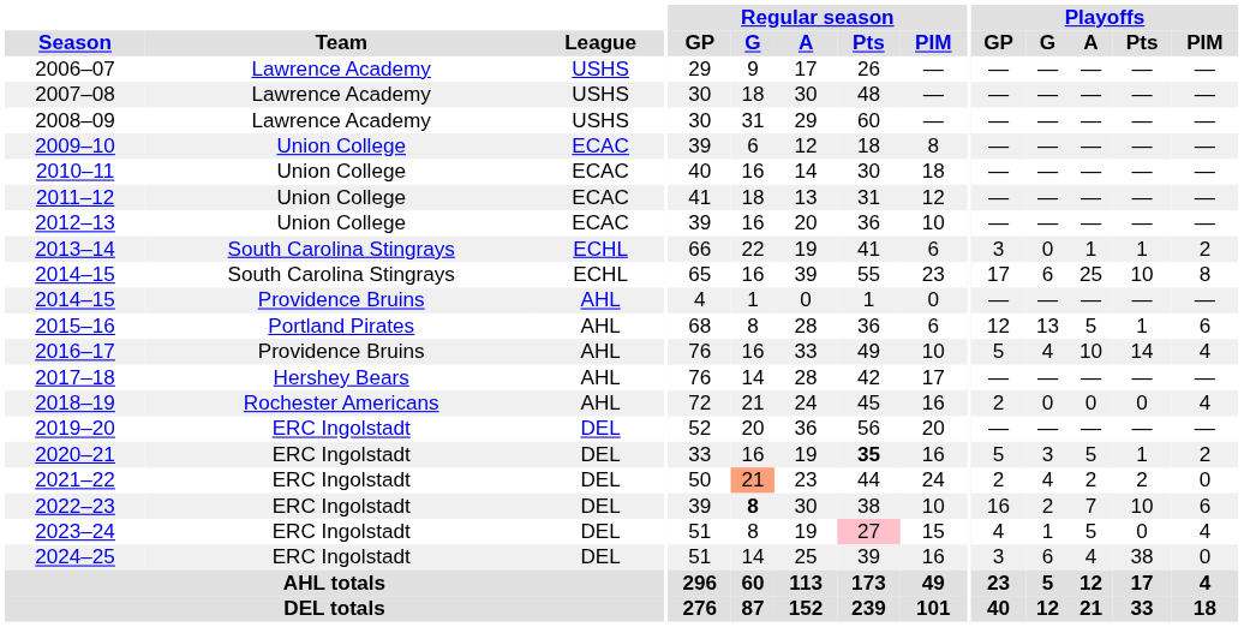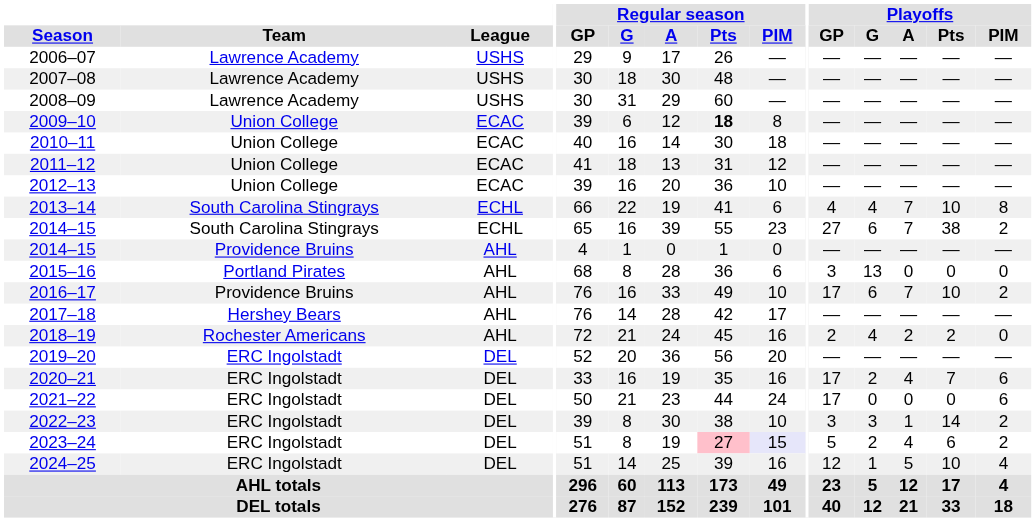 <table border="0" cellpadding="1" cellspacing="0" style="text-align:center; width:60em">
 <tr bgcolor="#e0e0e0">
 <th colspan="3" bgcolor="#ffffff"></th>
 <th rowspan="99" bgcolor="#ffffff"></th>
 <th colspan="5"><a href='#'>Regular season</a></th>
 <th rowspan="99" bgcolor="#ffffff"></th>
 <th colspan="5"><a href='#'>Playoffs</a></th>
 </tr>
 <tr bgcolor="#e0e0e0">
 <th><a href='#'>Season</a></th>
 <th>Team</th>
 <th>League</th>
 <th>GP</th>
 <th><a href='#'>G</a></th>
 <th><a href='#'>A</a></th>
 <th><a href='#'>Pts</a></th>
 <th><a href='#'>PIM</a></th>
 <th>GP</th>
 <th>G</th>
 <th>A</th>
 <th>Pts</th>
 <th>PIM</th>
 </tr>
 <tr>
 <td>2006–07</td>
 <td><a href='#'>Lawrence Academy</a></td>
 <td><a href='#'>USHS</a></td>
 <td>29</td>
 <td>9</td>
 <td>17</td>
 <td>26</td>
 <td>—</td>
 <td>—</td>
 <td>—</td>
 <td>—</td>
 <td>—</td>
 <td>—</td>
 </tr>
 <tr bgcolor="#f0f0f0">
 <td>2007–08</td>
 <td>Lawrence Academy</td>
 <td>USHS</td>
 <td>30</td>
 <td>18</td>
 <td>30</td>
 <td>48</td>
 <td>—</td>
 <td>—</td>
 <td>—</td>
 <td>—</td>
 <td>—</td>
 <td>—</td>
 </tr>
 <tr>
 <td>2008–09</td>
 <td>Lawrence Academy</td>
 <td>USHS</td>
 <td>30</td>
 <td>31</td>
 <td>29</td>
 <td>60</td>
 <td>—</td>
 <td>—</td>
 <td>—</td>
 <td>—</td>
 <td>—</td>
 <td>—</td>
 </tr>
 <tr bgcolor="#f0f0f0">
 <td><a href='#'>2009–10</a></td>
 <td><a href='#'>Union College</a></td>
 <td><a href='#'>ECAC</a></td>
 <td>39</td>
 <td>6</td>
 <td>12</td>
-<td>18</td>
+<td><strong>18</strong></td>
 <td>8</td>
 <td>—</td>
 <td>—</td>
 <td>—</td>
 <td>—</td>
 <td>—</td>
 </tr>
 <tr>
 <td><a href='#'>2010–11</a></td>
 <td>Union College</td>
 <td>ECAC</td>
 <td>40</td>
 <td>16</td>
 <td>14</td>
 <td>30</td>
 <td>18</td>
 <td>—</td>
 <td>—</td>
 <td>—</td>
 <td>—</td>
 <td>—</td>
 </tr>
 <tr bgcolor="#f0f0f0">
 <td><a href='#'>2011–12</a></td>
 <td>Union College</td>
 <td>ECAC</td>
 <td>41</td>
 <td>18</td>
 <td>13</td>
 <td>31</td>
 <td>12</td>
 <td>—</td>
 <td>—</td>
 <td>—</td>
 <td>—</td>
 <td>—</td>
 </tr>
 <tr>
 <td><a href='#'>2012–13</a></td>
 <td>Union College</td>
 <td>ECAC</td>
 <td>39</td>
 <td>16</td>
 <td>20</td>
 <td>36</td>
 <td>10</td>
 <td>—</td>
 <td>—</td>
 <td>—</td>
 <td>—</td>
 <td>—</td>
 </tr>
 <tr bgcolor="#f0f0f0">
 <td><a href='#'>2013–14</a></td>
 <td><a href='#'>South Carolina Stingrays</a></td>
 <td><a href='#'>ECHL</a></td>
 <td>66</td>
 <td>22</td>
 <td>19</td>
 <td>41</td>
 <td>6</td>
-<td>3</td>
-<td>0</td>
-<td>1</td>
-<td>1</td>
-<td>2</td>
+<td>4</td>
+<td>4</td>
+<td>7</td>
+<td>10</td>
+<td>8</td>
 </tr>
 <tr>
 <td><a href='#'>2014–15</a></td>
 <td>South Carolina Stingrays</td>
 <td>ECHL</td>
 <td>65</td>
 <td>16</td>
 <td>39</td>
 <td>55</td>
 <td>23</td>
-<td>17</td>
+<td>27</td>
 <td>6</td>
-<td>25</td>
-<td>10</td>
-<td>8</td>
+<td>7</td>
+<td>38</td>
+<td>2</td>
 </tr>
 <tr bgcolor="#f0f0f0">
 <td><a href='#'>2014–15</a></td>
 <td><a href='#'>Providence Bruins</a></td>
 <td><a href='#'>AHL</a></td>
 <td>4</td>
 <td>1</td>
 <td>0</td>
 <td>1</td>
 <td>0</td>
 <td>—</td>
 <td>—</td>
 <td>—</td>
 <td>—</td>
 <td>—</td>
 </tr>
 <tr>
 <td><a href='#'>2015–16</a></td>
 <td><a href='#'>Portland Pirates</a></td>
 <td>AHL</td>
 <td>68</td>
 <td>8</td>
 <td>28</td>
 <td>36</td>
 <td>6</td>
-<td>12</td>
+<td>3</td>
 <td>13</td>
-<td>5</td>
-<td>1</td>
-<td>6</td>
+<td>0</td>
+<td>0</td>
+<td>0</td>
 </tr>
 <tr bgcolor="#f0f0f0">
 <td><a href='#'>2016–17</a></td>
 <td>Providence Bruins</td>
 <td>AHL</td>
 <td>76</td>
 <td>16</td>
 <td>33</td>
 <td>49</td>
 <td>10</td>
-<td>5</td>
-<td>4</td>
+<td>17</td>
+<td>6</td>
+<td>7</td>
 <td>10</td>
-<td>14</td>
-<td>4</td>
+<td>2</td>
 </tr>
 <tr>
 <td><a href='#'>2017–18</a></td>
 <td><a href='#'>Hershey Bears</a></td>
 <td>AHL</td>
 <td>76</td>
 <td>14</td>
 <td>28</td>
 <td>42</td>
 <td>17</td>
 <td>—</td>
 <td>—</td>
 <td>—</td>
 <td>—</td>
 <td>—</td>
 </tr>
 <tr bgcolor="#f0f0f0">
 <td><a href='#'>2018–19</a></td>
 <td><a href='#'>Rochester Americans</a></td>
 <td>AHL</td>
 <td>72</td>
 <td>21</td>
 <td>24</td>
 <td>45</td>
 <td>16</td>
 <td>2</td>
+<td>4</td>
+<td>2</td>
+<td>2</td>
 <td>0</td>
-<td>0</td>
-<td>0</td>
-<td>4</td>
 </tr>
 <tr>
 <td><a href='#'>2019–20</a></td>
 <td><a href='#'>ERC Ingolstadt</a></td>
 <td><a href='#'>DEL</a></td>
 <td>52</td>
 <td>20</td>
 <td>36</td>
 <td>56</td>
 <td>20</td>
 <td>—</td>
 <td>—</td>
 <td>—</td>
 <td>—</td>
 <td>—</td>
 </tr>
 <tr bgcolor="#f0f0f0">
 <td><a href='#'>2020–21</a></td>
 <td>ERC Ingolstadt</td>
 <td>DEL</td>
 <td>33</td>
 <td>16</td>
 <td>19</td>
-<td><strong>35</strong></td>
+<td>35</td>
 <td>16</td>
-<td>5</td>
-<td>3</td>
-<td>5</td>
-<td>1</td>
+<td>17</td>
 <td>2</td>
+<td>4</td>
+<td>7</td>
+<td>6</td>
 </tr>
 <tr>
 <td><a href='#'>2021–22</a></td>
 <td>ERC Ingolstadt</td>
 <td>DEL</td>
 <td>50</td>
-<td style="background: lightsalmon;">21</td>
+<td>21</td>
 <td>23</td>
 <td>44</td>
 <td>24</td>
-<td>2</td>
-<td>4</td>
-<td>2</td>
-<td>2</td>
+<td>17</td>
 <td>0</td>
+<td>0</td>
+<td>0</td>
+<td>6</td>
 </tr>
 <tr bgcolor="#f0f0f0">
 <td><a href='#'>2022–23</a></td>
 <td>ERC Ingolstadt</td>
 <td>DEL</td>
 <td>39</td>
-<td><strong>8</strong></td>
+<td>8</td>
 <td>30</td>
 <td>38</td>
 <td>10</td>
-<td>16</td>
+<td>3</td>
+<td>3</td>
+<td>1</td>
+<td>14</td>
 <td>2</td>
-<td>7</td>
-<td>10</td>
-<td>6</td>
 </tr>
 <tr>
 <td><a href='#'>2023–24</a></td>
 <td>ERC Ingolstadt</td>
 <td>DEL</td>
 <td>51</td>
 <td>8</td>
 <td>19</td>
 <td style="background: pink;">27</td>
-<td>15</td>
+<td style="background: lavender;">15</td>
+<td>5</td>
+<td>2</td>
 <td>4</td>
-<td>1</td>
-<td>5</td>
-<td>0</td>
-<td>4</td>
+<td>6</td>
+<td>2</td>
 </tr>
 <tr bgcolor="#f0f0f0">
 <td><a href='#'>2024–25</a></td>
 <td>ERC Ingolstadt</td>
 <td>DEL</td>
 <td>51</td>
 <td>14</td>
 <td>25</td>
 <td>39</td>
 <td>16</td>
-<td>3</td>
-<td>6</td>
+<td>12</td>
+<td>1</td>
+<td>5</td>
+<td>10</td>
 <td>4</td>
-<td>38</td>
-<td>0</td>
 </tr>
 <tr bgcolor="#e0e0e0">
 <th colspan="3">AHL totals</th>
 <th>296</th>
 <th>60</th>
 <th>113</th>
 <th>173</th>
 <th>49</th>
 <th>23</th>
 <th>5</th>
 <th>12</th>
 <th>17</th>
 <th>4</th>
 </tr>
 <tr bgcolor="#e0e0e0">
 <th colspan="3">DEL totals</th>
 <th>276</th>
 <th>87</th>
 <th>152</th>
 <th>239</th>
 <th>101</th>
 <th>40</th>
 <th>12</th>
 <th>21</th>
 <th>33</th>
 <th>18</th>
 </tr>
 </table>
